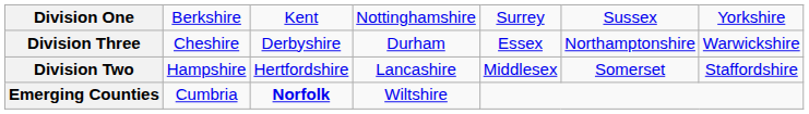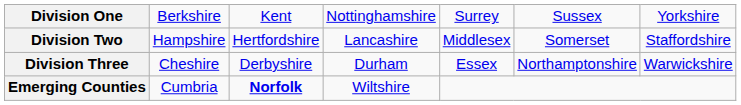 <table class="wikitable" style="text-align: center" style="font-size: 95%; border: 1px #aaaaaa solid; border-collapse: collapse; clear:center;">
 <tr>
 <th>Division One</th>
 <td><a href='#'>Berkshire</a></td>
 <td><a href='#'>Kent</a></td>
 <td><a href='#'>Nottinghamshire</a></td>
 <td><a href='#'>Surrey</a></td>
 <td><a href='#'>Sussex</a></td>
 <td><a href='#'>Yorkshire</a></td>
 </tr>
 <tr>
+<th>Division Two</th>
+<td><a href='#'>Hampshire</a></td>
+<td><a href='#'>Hertfordshire</a></td>
+<td><a href='#'>Lancashire</a></td>
+<td><a href='#'>Middlesex</a></td>
+<td><a href='#'>Somerset</a></td>
+<td><a href='#'>Staffordshire</a></td>
+</tr>
+<tr>
 <th>Division Three</th>
 <td><a href='#'>Cheshire</a></td>
 <td><a href='#'>Derbyshire</a></td>
 <td><a href='#'>Durham</a></td>
 <td><a href='#'>Essex</a></td>
 <td><a href='#'>Northamptonshire</a></td>
 <td><a href='#'>Warwickshire</a></td>
 </tr>
 <tr>
-<th>Division Two</th>
-<td><a href='#'>Hampshire</a></td>
-<td><a href='#'>Hertfordshire</a></td>
-<td><a href='#'>Lancashire</a></td>
-<td><a href='#'>Middlesex</a></td>
-<td><a href='#'>Somerset</a></td>
-<td><a href='#'>Staffordshire</a></td>
-</tr>
-<tr>
 <th>Emerging Counties</th>
 <td><a href='#'>Cumbria</a></td>
 <td><strong><a href='#'>Norfolk</a></strong></td>
 <td><a href='#'>Wiltshire</a></td>
 </tr>
 </table>
